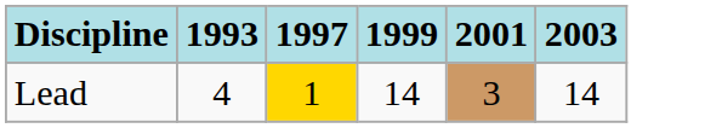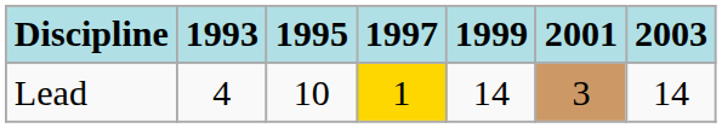 <table class="wikitable" style="text-align: center;">
 <tr>
 <th style="background: #b0e0e6">Discipline</th>
 <th style="background: #b0e0e6">1993</th>
+<th style="background: #b0e0e6">1995</th>
 <th style="background: #b0e0e6">1997</th>
 <th style="background: #b0e0e6">1999</th>
 <th style="background: #b0e0e6">2001</th>
 <th style="background: #b0e0e6">2003</th>
 </tr>
 <tr>
 <td align="left">Lead</td>
 <td>4</td>
+<td>10</td>
 <td style="background: gold">1</td>
 <td>14</td>
 <td style="background: #cc9966">3</td>
 <td>14</td>
 </tr>
 </table>
